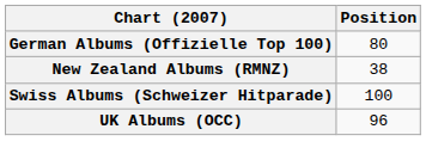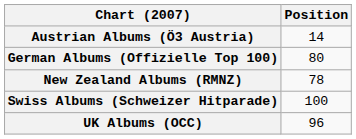 <table class="wikitable sortable plainrowheaders" style="text-align:center">
 <tr>
 <th scope="col">Chart (2007)</th>
 <th scope="col">Position</th>
+</tr>
+<tr>
+<th scope="row">Austrian Albums (Ö3 Austria)</th>
+<td>14</td>
 </tr>
 <tr>
 <th scope="row">German Albums (Offizielle Top 100)</th>
 <td>80</td>
 </tr>
 <tr>
 <th scope="row">New Zealand Albums (RMNZ)</th>
-<td>38</td>
+<td>78</td>
 </tr>
 <tr>
 <th scope="row">Swiss Albums (Schweizer Hitparade)</th>
 <td>100</td>
 </tr>
 <tr>
 <th scope="row">UK Albums (OCC)</th>
 <td>96</td>
 </tr>
 </table>
